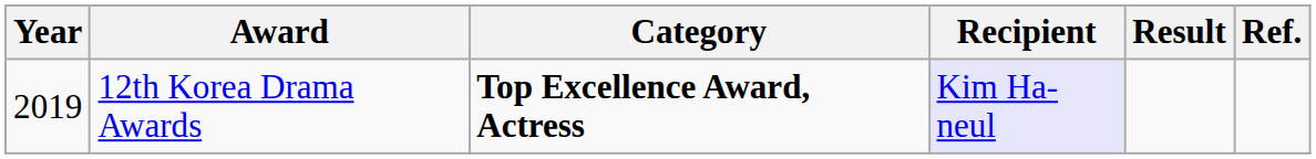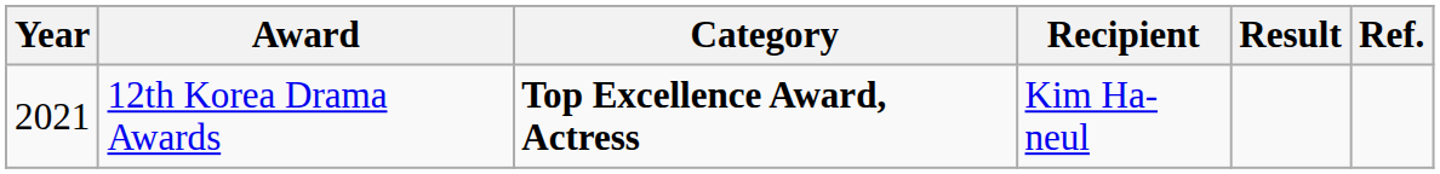 <table class="wikitable">
 <tr>
 <th>Year</th>
 <th>Award</th>
 <th>Category</th>
 <th>Recipient</th>
 <th>Result</th>
 <th>Ref.</th>
 </tr>
 <tr>
-<td>2019</td>
+<td>2021</td>
 <td><a href='#'>12th Korea Drama Awards</a></td>
 <td><strong>Top Excellence Award, Actress</strong></td>
-<td style="background: lavender;"><a href='#'>Kim Ha-neul</a></td>
+<td><a href='#'>Kim Ha-neul</a></td>
 <td></td>
 <td></td>
 </tr>
 </table>
